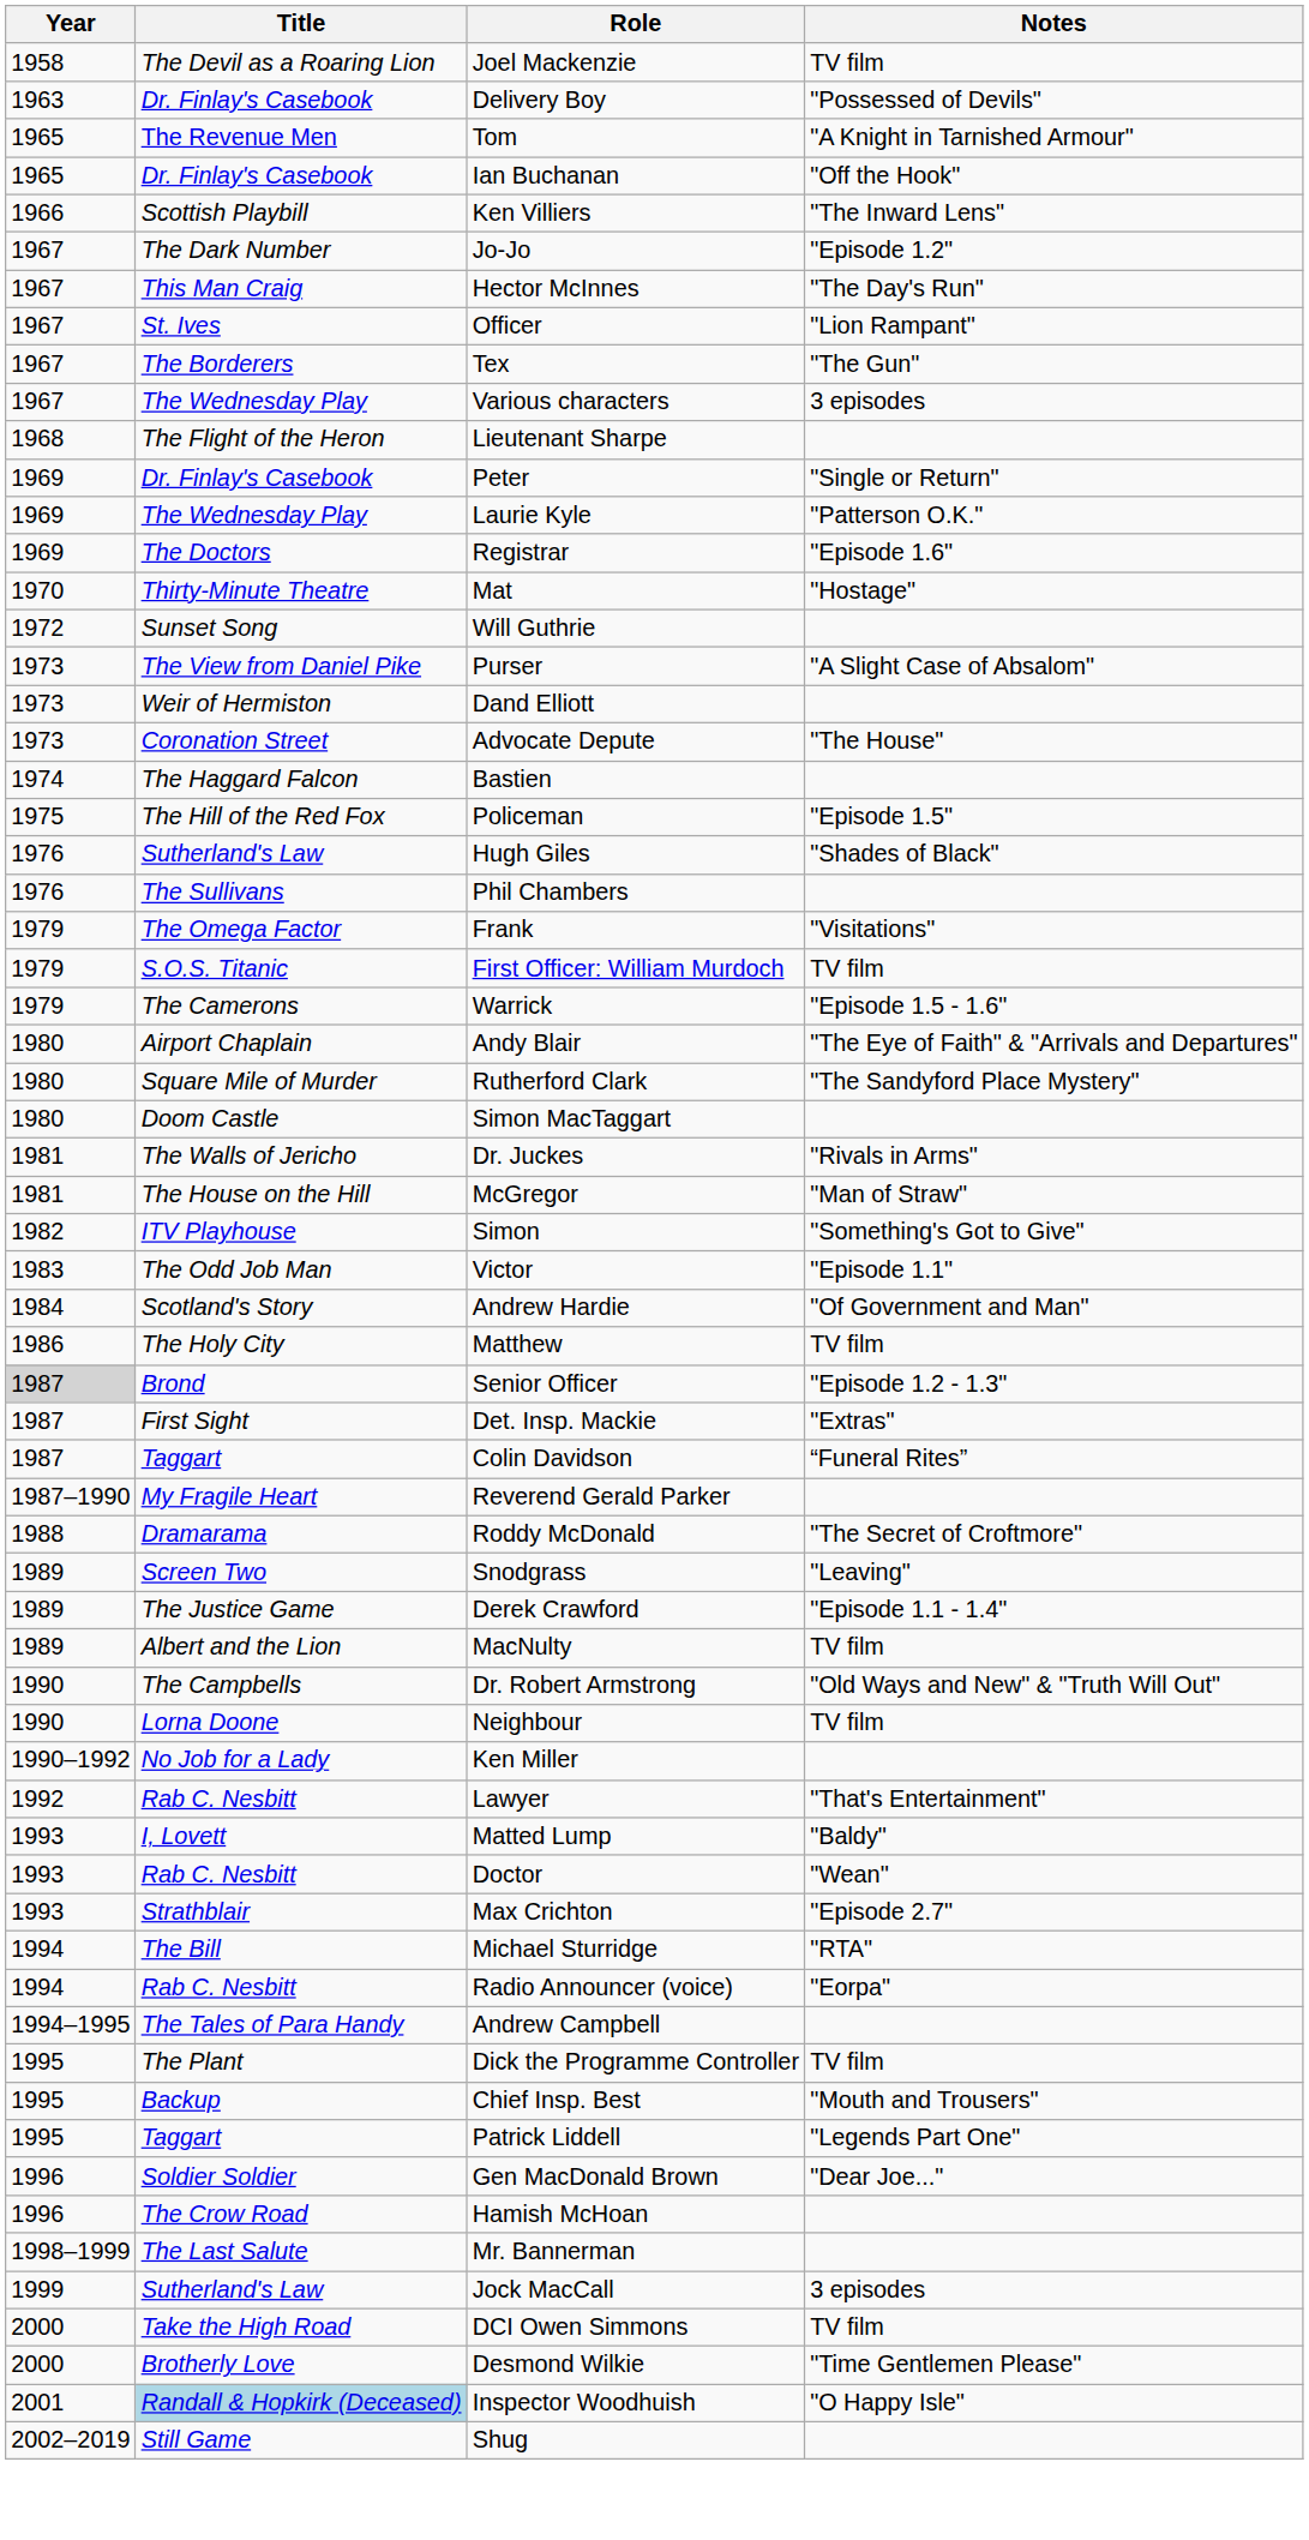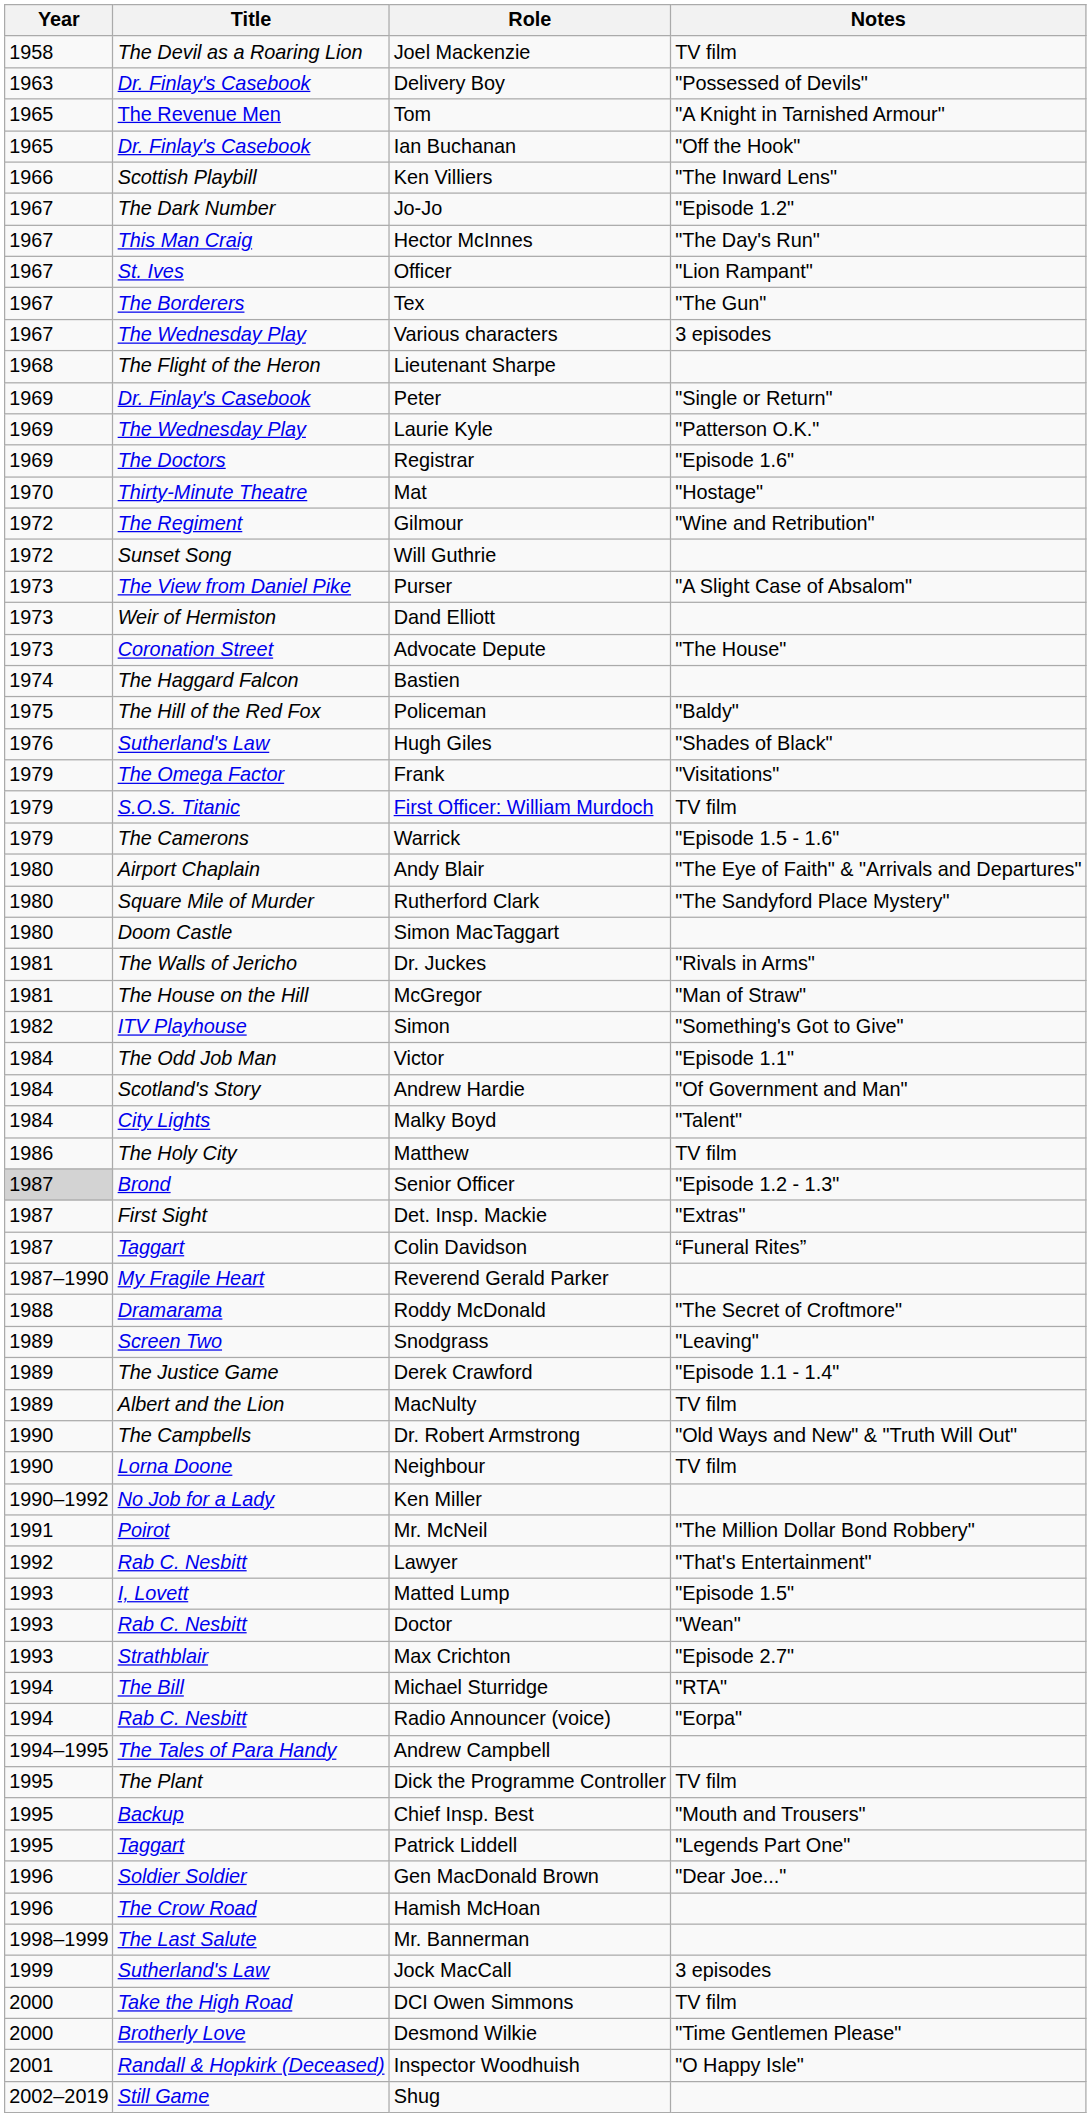 <table class="wikitable sortable">
 <tr>
 <th>Year</th>
 <th>Title</th>
 <th>Role</th>
 <th class="unsortable">Notes</th>
 </tr>
 <tr>
 <td>1958</td>
 <td><em>The Devil as a Roaring Lion</em></td>
 <td>Joel Mackenzie</td>
 <td>TV film</td>
 </tr>
 <tr>
 <td>1963</td>
 <td><em><a href='#'>Dr. Finlay's Casebook</a></em></td>
 <td>Delivery Boy</td>
 <td>"Possessed of Devils"</td>
 </tr>
 <tr>
 <td>1965</td>
 <td><a href='#'>The Revenue Men</a></td>
 <td>Tom</td>
 <td>"A Knight in Tarnished Armour"</td>
 </tr>
 <tr>
 <td>1965</td>
 <td><em><a href='#'>Dr. Finlay's Casebook</a></em></td>
 <td>Ian Buchanan</td>
 <td>"Off the Hook"</td>
 </tr>
 <tr>
 <td>1966</td>
 <td><em>Scottish Playbill</em></td>
 <td>Ken Villiers</td>
 <td>"The Inward Lens"</td>
 </tr>
 <tr>
 <td>1967</td>
 <td><em>The Dark Number</em></td>
 <td>Jo-Jo</td>
 <td>"Episode 1.2"</td>
 </tr>
 <tr>
 <td>1967</td>
 <td><em><a href='#'>This Man Craig</a></em></td>
 <td>Hector McInnes</td>
 <td>"The Day's Run"</td>
 </tr>
 <tr>
 <td>1967</td>
 <td><em><a href='#'>St. Ives</a></em></td>
 <td>Officer</td>
 <td>"Lion Rampant"</td>
 </tr>
 <tr>
 <td>1967</td>
 <td><em><a href='#'>The Borderers</a></em></td>
 <td>Tex</td>
 <td>"The Gun"</td>
 </tr>
 <tr>
 <td>1967</td>
 <td><em><a href='#'>The Wednesday Play</a></em></td>
 <td>Various characters</td>
 <td>3 episodes</td>
 </tr>
 <tr>
 <td>1968</td>
 <td><em>The Flight of the Heron</em></td>
 <td>Lieutenant Sharpe</td>
 <td></td>
 </tr>
 <tr>
 <td>1969</td>
 <td><em><a href='#'>Dr. Finlay's Casebook</a></em></td>
 <td>Peter</td>
 <td>"Single or Return"</td>
 </tr>
 <tr>
 <td>1969</td>
 <td><em><a href='#'>The Wednesday Play</a></em></td>
 <td>Laurie Kyle</td>
 <td>"Patterson O.K."</td>
 </tr>
 <tr>
 <td>1969</td>
 <td><em><a href='#'>The Doctors</a></em></td>
 <td>Registrar</td>
 <td>"Episode 1.6"</td>
 </tr>
 <tr>
 <td>1970</td>
 <td><em><a href='#'>Thirty-Minute Theatre</a></em></td>
 <td>Mat</td>
 <td>"Hostage"</td>
 </tr>
 <tr>
 <td>1972</td>
+<td><em><a href='#'>The Regiment</a></em></td>
+<td>Gilmour</td>
+<td>"Wine and Retribution"</td>
+</tr>
+<tr>
+<td>1972</td>
 <td><em>Sunset Song</em></td>
 <td>Will Guthrie</td>
 <td></td>
 </tr>
 <tr>
 <td>1973</td>
 <td><em><a href='#'>The View from Daniel Pike</a></em></td>
 <td>Purser</td>
 <td>"A Slight Case of Absalom"</td>
 </tr>
 <tr>
 <td>1973</td>
 <td><em>Weir of Hermiston</em></td>
 <td>Dand Elliott</td>
 <td></td>
 </tr>
 <tr>
 <td>1973</td>
 <td><em><a href='#'>Coronation Street</a></em></td>
 <td>Advocate Depute</td>
 <td>"The House"</td>
 </tr>
 <tr>
 <td>1974</td>
 <td><em>The Haggard Falcon</em></td>
 <td>Bastien</td>
 <td></td>
 </tr>
 <tr>
 <td>1975</td>
 <td><em>The Hill of the Red Fox</em></td>
 <td>Policeman</td>
-<td>"Episode 1.5"</td>
+<td>"Baldy"</td>
 </tr>
 <tr>
 <td>1976</td>
 <td><em><a href='#'>Sutherland's Law</a></em></td>
 <td>Hugh Giles</td>
 <td>"Shades of Black"</td>
-</tr>
-<tr>
-<td>1976</td>
-<td><em><a href='#'>The Sullivans</a></em></td>
-<td>Phil Chambers</td>
-<td></td>
 </tr>
 <tr>
 <td>1979</td>
 <td><em><a href='#'>The Omega Factor</a></em></td>
 <td>Frank</td>
 <td>"Visitations"</td>
 </tr>
 <tr>
 <td>1979</td>
 <td><em><a href='#'>S.O.S. Titanic</a></em></td>
 <td><a href='#'>First Officer: William Murdoch</a></td>
 <td>TV film</td>
 </tr>
 <tr>
 <td>1979</td>
 <td><em>The Camerons</em></td>
 <td>Warrick</td>
 <td>"Episode 1.5 - 1.6"</td>
 </tr>
 <tr>
 <td>1980</td>
 <td><em>Airport Chaplain</em></td>
 <td>Andy Blair</td>
 <td>"The Eye of Faith" & "Arrivals and Departures"</td>
 </tr>
 <tr>
 <td>1980</td>
 <td><em>Square Mile of Murder</em></td>
 <td>Rutherford Clark</td>
 <td>"The Sandyford Place Mystery"</td>
 </tr>
 <tr>
 <td>1980</td>
 <td><em>Doom Castle</em></td>
 <td>Simon MacTaggart</td>
 <td></td>
 </tr>
 <tr>
 <td>1981</td>
 <td><em>The Walls of Jericho</em></td>
 <td>Dr. Juckes</td>
 <td>"Rivals in Arms"</td>
 </tr>
 <tr>
 <td>1981</td>
 <td><em>The House on the Hill</em></td>
 <td>McGregor</td>
 <td>"Man of Straw"</td>
 </tr>
 <tr>
 <td>1982</td>
 <td><em><a href='#'>ITV Playhouse</a></em></td>
 <td>Simon</td>
 <td>"Something's Got to Give"</td>
 </tr>
 <tr>
-<td>1983</td>
+<td>1984</td>
 <td><em>The Odd Job Man</em></td>
 <td>Victor</td>
 <td>"Episode 1.1"</td>
 </tr>
 <tr>
 <td>1984</td>
 <td><em>Scotland's Story</em></td>
 <td>Andrew Hardie</td>
 <td>"Of Government and Man"</td>
+</tr>
+<tr>
+<td>1984</td>
+<td><em><a href='#'>City Lights</a></em></td>
+<td>Malky Boyd</td>
+<td>"Talent"</td>
 </tr>
 <tr>
 <td>1986</td>
 <td><em>The Holy City</em></td>
 <td>Matthew</td>
 <td>TV film</td>
 </tr>
 <tr>
 <td style="background: lightgrey;">1987</td>
 <td><em><a href='#'>Brond</a></em></td>
 <td>Senior Officer</td>
 <td>"Episode 1.2 - 1.3"</td>
 </tr>
 <tr>
 <td>1987</td>
 <td><em>First Sight</em></td>
 <td>Det. Insp. Mackie</td>
 <td>"Extras"</td>
 </tr>
 <tr>
 <td>1987</td>
 <td><em><a href='#'>Taggart</a></em></td>
 <td>Colin Davidson</td>
 <td>“Funeral Rites”</td>
 </tr>
 <tr>
 <td>1987–1990</td>
 <td><em><a href='#'>My Fragile Heart</a></em></td>
 <td>Reverend Gerald Parker</td>
 <td></td>
 </tr>
 <tr>
 <td>1988</td>
 <td><em><a href='#'>Dramarama</a></em></td>
 <td>Roddy McDonald</td>
 <td>"The Secret of Croftmore"</td>
 </tr>
 <tr>
 <td>1989</td>
 <td><em><a href='#'>Screen Two</a></em></td>
 <td>Snodgrass</td>
 <td>"Leaving"</td>
 </tr>
 <tr>
 <td>1989</td>
 <td><em>The Justice Game</em></td>
 <td>Derek Crawford</td>
 <td>"Episode 1.1 - 1.4"</td>
 </tr>
 <tr>
 <td>1989</td>
 <td><em>Albert and the Lion</em></td>
 <td>MacNulty</td>
 <td>TV film</td>
 </tr>
 <tr>
 <td>1990</td>
 <td><em>The Campbells</em></td>
 <td>Dr. Robert Armstrong</td>
 <td>"Old Ways and New" & "Truth Will Out"</td>
 </tr>
 <tr>
 <td>1990</td>
 <td><em><a href='#'>Lorna Doone</a></em></td>
 <td>Neighbour</td>
 <td>TV film</td>
 </tr>
 <tr>
 <td>1990–1992</td>
 <td><em><a href='#'>No Job for a Lady</a></em></td>
 <td>Ken Miller</td>
 <td></td>
 </tr>
 <tr>
+<td>1991</td>
+<td><em><a href='#'>Poirot</a></em></td>
+<td>Mr. McNeil</td>
+<td>"The Million Dollar Bond Robbery"</td>
+</tr>
+<tr>
 <td>1992</td>
 <td><em><a href='#'>Rab C. Nesbitt</a></em></td>
 <td>Lawyer</td>
 <td>"That's Entertainment"</td>
 </tr>
 <tr>
 <td>1993</td>
 <td><em><a href='#'>I, Lovett</a></em></td>
 <td>Matted Lump</td>
-<td>"Baldy"</td>
+<td>"Episode 1.5"</td>
 </tr>
 <tr>
 <td>1993</td>
 <td><em><a href='#'>Rab C. Nesbitt</a></em></td>
 <td>Doctor</td>
 <td>"Wean"</td>
 </tr>
 <tr>
 <td>1993</td>
 <td><em><a href='#'>Strathblair</a></em></td>
 <td>Max Crichton</td>
 <td>"Episode 2.7"</td>
 </tr>
 <tr>
 <td>1994</td>
 <td><em><a href='#'>The Bill</a></em></td>
 <td>Michael Sturridge</td>
 <td>"RTA"</td>
 </tr>
 <tr>
 <td>1994</td>
 <td><em><a href='#'>Rab C. Nesbitt</a></em></td>
 <td>Radio Announcer (voice)</td>
 <td>"Eorpa"</td>
 </tr>
 <tr>
 <td>1994–1995</td>
 <td><em><a href='#'>The Tales of Para Handy</a></em></td>
 <td>Andrew Campbell</td>
 <td></td>
 </tr>
 <tr>
 <td>1995</td>
 <td><em>The Plant</em></td>
 <td>Dick the Programme Controller</td>
 <td>TV film</td>
 </tr>
 <tr>
 <td>1995</td>
 <td><em><a href='#'>Backup</a></em></td>
 <td>Chief Insp. Best</td>
 <td>"Mouth and Trousers"</td>
 </tr>
 <tr>
 <td>1995</td>
 <td><em><a href='#'>Taggart</a></em></td>
 <td>Patrick Liddell</td>
 <td>"Legends Part One"</td>
 </tr>
 <tr>
 <td>1996</td>
 <td><em><a href='#'>Soldier Soldier</a></em></td>
 <td>Gen MacDonald Brown</td>
 <td>"Dear Joe..."</td>
 </tr>
 <tr>
 <td>1996</td>
 <td><em><a href='#'>The Crow Road</a></em></td>
 <td>Hamish McHoan</td>
 <td></td>
 </tr>
 <tr>
 <td>1998–1999</td>
 <td><em><a href='#'>The Last Salute</a></em></td>
 <td>Mr. Bannerman</td>
 <td></td>
 </tr>
 <tr>
 <td>1999</td>
 <td><em><a href='#'>Sutherland's Law</a></em></td>
 <td>Jock MacCall</td>
 <td>3 episodes</td>
 </tr>
 <tr>
 <td>2000</td>
 <td><em><a href='#'>Take the High Road</a></em></td>
 <td>DCI Owen Simmons</td>
 <td>TV film</td>
 </tr>
 <tr>
 <td>2000</td>
 <td><em><a href='#'>Brotherly Love</a></em></td>
 <td>Desmond Wilkie</td>
 <td>"Time Gentlemen Please"</td>
 </tr>
 <tr>
 <td>2001</td>
-<td style="background: lightblue;"><em><a href='#'>Randall & Hopkirk (Deceased)</a></em></td>
+<td><em><a href='#'>Randall & Hopkirk (Deceased)</a></em></td>
 <td>Inspector Woodhuish</td>
 <td>"O Happy Isle"</td>
 </tr>
 <tr>
 <td>2002–2019</td>
 <td><em><a href='#'>Still Game</a></em></td>
 <td>Shug</td>
 <td></td>
 </tr>
 </table>
